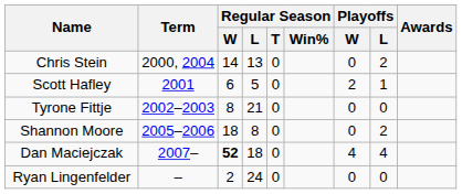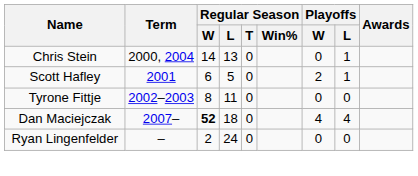 <table class="wikitable">
 <tr>
 <th rowspan="2" style="width:140px;">Name</th>
 <th rowspan="2">Term</th>
 <th colspan="4">Regular Season</th>
 <th colspan="2">Playoffs</th>
 <th rowspan="2">Awards</th>
 </tr>
 <tr>
 <th>W</th>
 <th>L</th>
 <th>T</th>
 <th>Win%</th>
 <th>W</th>
 <th>L</th>
 </tr>
 <tr>
 <td style="text-align:center;">Chris Stein</td>
 <td style="text-align:center;">2000, <a href='#'>2004</a></td>
 <td style="text-align:center;">14</td>
 <td style="text-align:center;">13</td>
 <td style="text-align:center;">0</td>
 <td style="text-align:center;"></td>
 <td style="text-align:center;">0</td>
-<td style="text-align:center;">2</td>
+<td style="text-align:center;">1</td>
 <td style="text-align:center;"></td>
 </tr>
 <tr>
 <td style="text-align:center;">Scott Hafley</td>
 <td style="text-align:center;"><a href='#'>2001</a></td>
 <td style="text-align:center;">6</td>
 <td style="text-align:center;">5</td>
 <td style="text-align:center;">0</td>
 <td style="text-align:center;"></td>
 <td style="text-align:center;">2</td>
 <td style="text-align:center;">1</td>
 <td style="text-align:center;"></td>
 </tr>
 <tr>
 <td style="text-align:center;">Tyrone Fittje</td>
 <td style="text-align:center;"><a href='#'>2002</a>–<a href='#'>2003</a></td>
 <td style="text-align:center;">8</td>
-<td style="text-align:center;">21</td>
+<td style="text-align:center;">11</td>
 <td style="text-align:center;">0</td>
 <td style="text-align:center;"></td>
 <td style="text-align:center;">0</td>
 <td style="text-align:center;">0</td>
-<td style="text-align:center;"></td>
-</tr>
-<tr>
-<td style="text-align:center;">Shannon Moore</td>
-<td style="text-align:center;"><a href='#'>2005</a>–<a href='#'>2006</a></td>
-<td style="text-align:center;">18</td>
-<td style="text-align:center;">8</td>
-<td style="text-align:center;">0</td>
-<td style="text-align:center;"></td>
-<td style="text-align:center;">0</td>
-<td style="text-align:center;">2</td>
 <td style="text-align:center;"></td>
 </tr>
 <tr>
 <td style="text-align:center;">Dan Maciejczak</td>
 <td style="text-align:center;"><a href='#'>2007</a>–</td>
 <td style="text-align:center;"><strong>52</strong></td>
 <td style="text-align:center;">18</td>
 <td style="text-align:center;">0</td>
 <td style="text-align:center;"></td>
 <td style="text-align:center;">4</td>
 <td style="text-align:center;">4</td>
 <td style="text-align:center;"></td>
 </tr>
 <tr>
 <td style="text-align:center;">Ryan Lingenfelder</td>
 <td style="text-align:center;">–</td>
 <td style="text-align:center;">2</td>
 <td style="text-align:center;">24</td>
 <td style="text-align:center;">0</td>
 <td style="text-align:center;"></td>
 <td style="text-align:center;">0</td>
 <td style="text-align:center;">0</td>
 <td style="text-align:center;"></td>
 </tr>
 </table>
